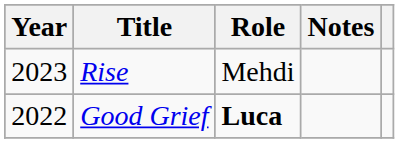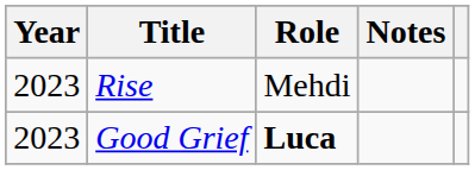 <table class="wikitable sortable">
 <tr>
 <th>Year</th>
 <th>Title</th>
 <th>Role</th>
 <th class="unsortable">Notes</th>
 <th scope="col"></th>
 </tr>
 <tr>
 <td>2023</td>
 <td><em><a href='#'>Rise</a></em></td>
 <td>Mehdi</td>
 <td></td>
 <td align="center"></td>
 </tr>
 <tr>
-<td>2022</td>
+<td>2023</td>
 <td><em><a href='#'>Good Grief</a></em></td>
 <td><strong>Luca</strong></td>
 <td></td>
 <td align="center"></td>
 </tr>
 </table>
